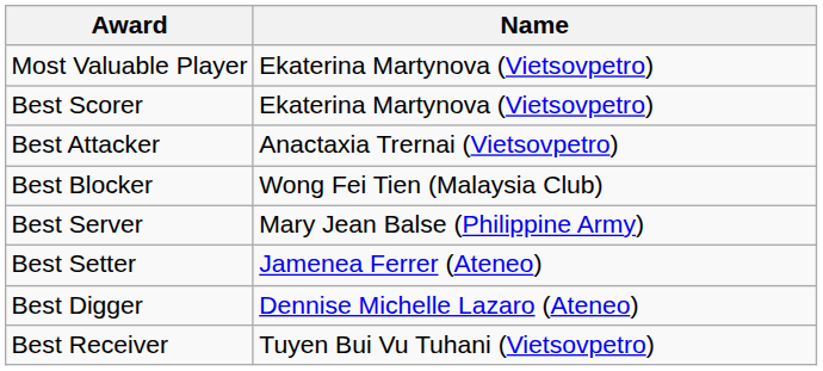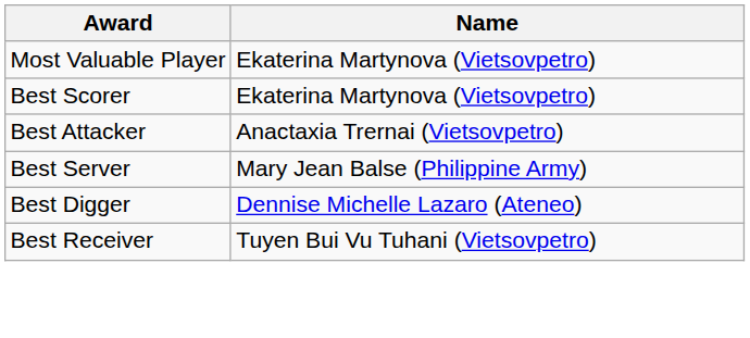 <table class="wikitable">
 <tr>
 <th width=150>Award</th>
 <th width=350>Name</th>
 </tr>
 <tr>
 <td>Most Valuable Player</td>
 <td> Ekaterina Martynova (<a href='#'>Vietsovpetro</a>)</td>
 </tr>
 <tr>
 <td>Best Scorer</td>
 <td> Ekaterina Martynova (<a href='#'>Vietsovpetro</a>)</td>
 </tr>
 <tr>
 <td>Best Attacker</td>
 <td> Anactaxia Trernai (<a href='#'>Vietsovpetro</a>)</td>
 </tr>
 <tr>
-<td>Best Blocker</td>
-<td> Wong Fei Tien (Malaysia Club)</td>
-</tr>
-<tr>
 <td>Best Server</td>
 <td> Mary Jean Balse (<a href='#'>Philippine Army</a>)</td>
-</tr>
-<tr>
-<td>Best Setter</td>
-<td> <a href='#'>Jamenea Ferrer</a> (<a href='#'>Ateneo</a>)</td>
 </tr>
 <tr>
 <td>Best Digger</td>
 <td> <a href='#'>Dennise Michelle Lazaro</a> (<a href='#'>Ateneo</a>)</td>
 </tr>
 <tr>
 <td>Best Receiver</td>
 <td> Tuyen Bui Vu Tuhani (<a href='#'>Vietsovpetro</a>)</td>
 </tr>
 </table>
